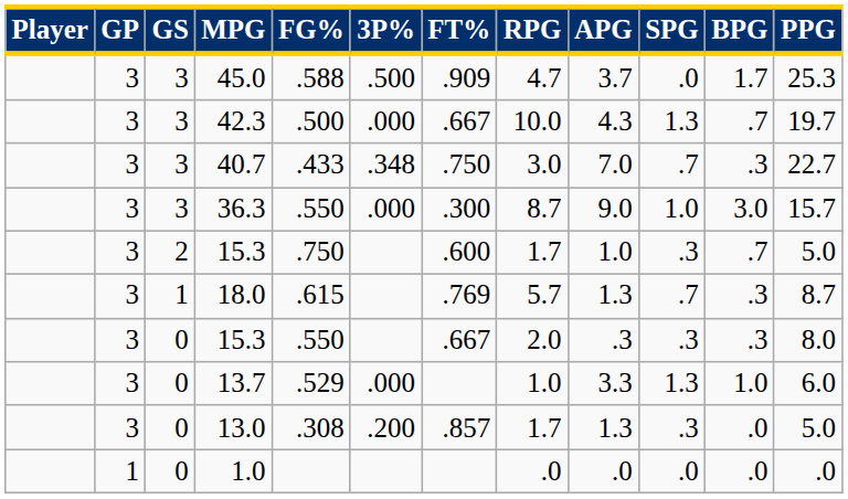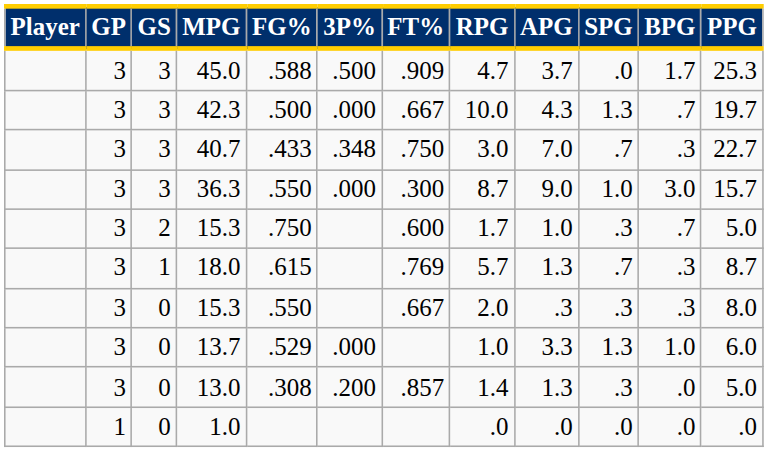 <table class="wikitable sortable" style="text-align:right;">
 <tr>
 <th style="background:#002F6C; color:#FFFFFF; border-top:#FFCD00 3px solid; border-bottom:#FFCD00 3px solid;">Player</th>
 <th style="background:#002F6C; color:#FFFFFF; border-top:#FFCD00 3px solid; border-bottom:#FFCD00 3px solid;">GP</th>
 <th style="background:#002F6C; color:#FFFFFF; border-top:#FFCD00 3px solid; border-bottom:#FFCD00 3px solid;">GS</th>
 <th style="background:#002F6C; color:#FFFFFF; border-top:#FFCD00 3px solid; border-bottom:#FFCD00 3px solid;">MPG</th>
 <th style="background:#002F6C; color:#FFFFFF; border-top:#FFCD00 3px solid; border-bottom:#FFCD00 3px solid;">FG%</th>
 <th style="background:#002F6C; color:#FFFFFF; border-top:#FFCD00 3px solid; border-bottom:#FFCD00 3px solid;">3P%</th>
 <th style="background:#002F6C; color:#FFFFFF; border-top:#FFCD00 3px solid; border-bottom:#FFCD00 3px solid;">FT%</th>
 <th style="background:#002F6C; color:#FFFFFF; border-top:#FFCD00 3px solid; border-bottom:#FFCD00 3px solid;">RPG</th>
 <th style="background:#002F6C; color:#FFFFFF; border-top:#FFCD00 3px solid; border-bottom:#FFCD00 3px solid;">APG</th>
 <th style="background:#002F6C; color:#FFFFFF; border-top:#FFCD00 3px solid; border-bottom:#FFCD00 3px solid;">SPG</th>
 <th style="background:#002F6C; color:#FFFFFF; border-top:#FFCD00 3px solid; border-bottom:#FFCD00 3px solid;">BPG</th>
 <th style="background:#002F6C; color:#FFFFFF; border-top:#FFCD00 3px solid; border-bottom:#FFCD00 3px solid;">PPG</th>
 </tr>
 <tr>
 <td style="text-align:left;"></td>
 <td>3</td>
 <td>3</td>
 <td>45.0</td>
 <td>.588</td>
 <td>.500</td>
 <td>.909</td>
 <td>4.7</td>
 <td>3.7</td>
 <td>.0</td>
 <td>1.7</td>
 <td>25.3</td>
 </tr>
 <tr>
 <td style="text-align:left;"></td>
 <td>3</td>
 <td>3</td>
 <td>42.3</td>
 <td>.500</td>
 <td>.000</td>
 <td>.667</td>
 <td>10.0</td>
 <td>4.3</td>
 <td>1.3</td>
 <td>.7</td>
 <td>19.7</td>
 </tr>
 <tr>
 <td style="text-align:left;"></td>
 <td>3</td>
 <td>3</td>
 <td>40.7</td>
 <td>.433</td>
 <td>.348</td>
 <td>.750</td>
 <td>3.0</td>
 <td>7.0</td>
 <td>.7</td>
 <td>.3</td>
 <td>22.7</td>
 </tr>
 <tr>
 <td style="text-align:left;"></td>
 <td>3</td>
 <td>3</td>
 <td>36.3</td>
 <td>.550</td>
 <td>.000</td>
 <td>.300</td>
 <td>8.7</td>
 <td>9.0</td>
 <td>1.0</td>
 <td>3.0</td>
 <td>15.7</td>
 </tr>
 <tr>
 <td style="text-align:left;"></td>
 <td>3</td>
 <td>2</td>
 <td>15.3</td>
 <td>.750</td>
 <td></td>
 <td>.600</td>
 <td>1.7</td>
 <td>1.0</td>
 <td>.3</td>
 <td>.7</td>
 <td>5.0</td>
 </tr>
 <tr>
 <td style="text-align:left;"></td>
 <td>3</td>
 <td>1</td>
 <td>18.0</td>
 <td>.615</td>
 <td></td>
 <td>.769</td>
 <td>5.7</td>
 <td>1.3</td>
 <td>.7</td>
 <td>.3</td>
 <td>8.7</td>
 </tr>
 <tr>
 <td style="text-align:left;"></td>
 <td>3</td>
 <td>0</td>
 <td>15.3</td>
 <td>.550</td>
 <td></td>
 <td>.667</td>
 <td>2.0</td>
 <td>.3</td>
 <td>.3</td>
 <td>.3</td>
 <td>8.0</td>
 </tr>
 <tr>
 <td style="text-align:left;"></td>
 <td>3</td>
 <td>0</td>
 <td>13.7</td>
 <td>.529</td>
 <td>.000</td>
 <td></td>
 <td>1.0</td>
 <td>3.3</td>
 <td>1.3</td>
 <td>1.0</td>
 <td>6.0</td>
 </tr>
 <tr>
 <td style="text-align:left;"></td>
 <td>3</td>
 <td>0</td>
 <td>13.0</td>
 <td>.308</td>
 <td>.200</td>
 <td>.857</td>
-<td>1.7</td>
+<td>1.4</td>
 <td>1.3</td>
 <td>.3</td>
 <td>.0</td>
 <td>5.0</td>
 </tr>
 <tr>
 <td style="text-align:left;"></td>
 <td>1</td>
 <td>0</td>
 <td>1.0</td>
 <td></td>
 <td></td>
 <td></td>
 <td>.0</td>
 <td>.0</td>
 <td>.0</td>
 <td>.0</td>
 <td>.0</td>
 </tr>
 </table>
